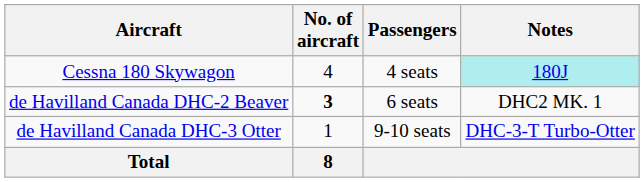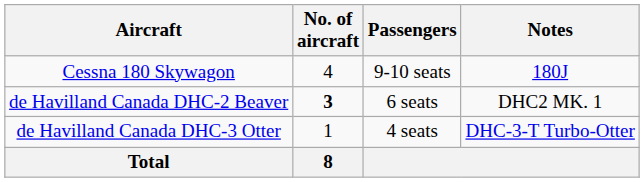 <table class="wikitable" style="margin:auto; text-align:center">
 <tr>
 <th>Aircraft</th>
 <th>No. of<br>aircraft</th>
 <th>Passengers</th>
 <th>Notes</th>
 </tr>
 <tr>
 <td><a href='#'>Cessna 180 Skywagon</a></td>
 <td>4</td>
-<td>4 seats</td>
-<td style="background: paleturquoise;"><a href='#'>180J</a></td>
+<td>9-10 seats</td>
+<td><a href='#'>180J</a></td>
 </tr>
 <tr>
 <td><a href='#'>de Havilland Canada DHC-2 Beaver</a></td>
 <td><strong>3</strong></td>
 <td>6 seats</td>
 <td>DHC2 MK. 1</td>
 </tr>
 <tr>
 <td><a href='#'>de Havilland Canada DHC-3 Otter</a></td>
 <td>1</td>
-<td>9-10 seats</td>
+<td>4 seats</td>
 <td><a href='#'>DHC-3-T Turbo-Otter</a></td>
 </tr>
 <tr>
 <th>Total</th>
 <th>8</th>
 <th colspan="2"></th>
 </tr>
 </table>
